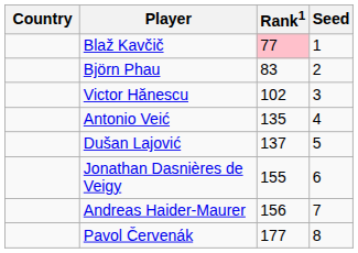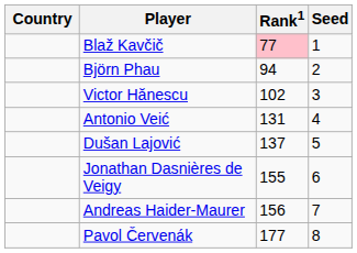 <table class="sortable wikitable">
 <tr>
 <th width="70">Country</th>
 <th width="175">Player</th>
 <th>Rank<sup>1</sup></th>
 <th>Seed</th>
 </tr>
 <tr>
 <td></td>
 <td><a href='#'>Blaž Kavčič</a></td>
 <td style="background: pink;">77</td>
 <td>1</td>
 </tr>
 <tr>
 <td></td>
 <td><a href='#'>Björn Phau</a></td>
-<td>83</td>
+<td>94</td>
 <td>2</td>
 </tr>
 <tr>
 <td></td>
 <td><a href='#'>Victor Hănescu</a></td>
 <td>102</td>
 <td>3</td>
 </tr>
 <tr>
 <td></td>
 <td><a href='#'>Antonio Veić</a></td>
-<td>135</td>
+<td>131</td>
 <td>4</td>
 </tr>
 <tr>
 <td></td>
 <td><a href='#'>Dušan Lajović</a></td>
 <td>137</td>
 <td>5</td>
 </tr>
 <tr>
 <td></td>
 <td><a href='#'>Jonathan Dasnières de Veigy</a></td>
 <td>155</td>
 <td>6</td>
 </tr>
 <tr>
 <td></td>
 <td><a href='#'>Andreas Haider-Maurer</a></td>
 <td>156</td>
 <td>7</td>
 </tr>
 <tr>
 <td></td>
 <td><a href='#'>Pavol Červenák</a></td>
 <td>177</td>
 <td>8</td>
 </tr>
 </table>
